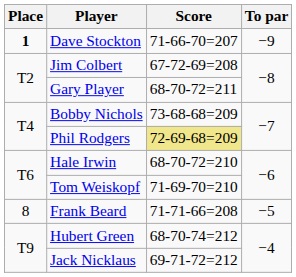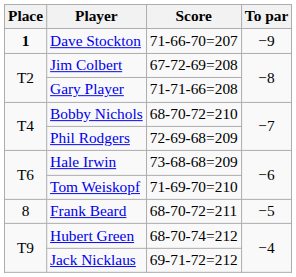 <table class="wikitable">
 <tr>
 <th>Place</th>
 <th>Player</th>
 <th>Score</th>
 <th>To par</th>
 </tr>
 <tr>
 <td align="center"><strong>1</strong></td>
 <td> <a href='#'>Dave Stockton</a></td>
 <td>71-66-70=207</td>
 <td align="center">−9</td>
 </tr>
 <tr>
 <td rowspan=2 align="center">T2</td>
 <td> <a href='#'>Jim Colbert</a></td>
 <td>67-72-69=208</td>
 <td rowspan=2 align="center">−8</td>
 </tr>
 <tr>
 <td> <a href='#'>Gary Player</a></td>
-<td>68-70-72=211</td>
+<td>71-71-66=208</td>
 </tr>
 <tr>
 <td rowspan=2 align="center">T4</td>
 <td> <a href='#'>Bobby Nichols</a></td>
-<td>73-68-68=209</td>
+<td>68-70-72=210</td>
 <td rowspan=2 align="center">−7</td>
 </tr>
 <tr>
 <td> <a href='#'>Phil Rodgers</a></td>
-<td style="background: khaki;">72-69-68=209</td>
+<td>72-69-68=209</td>
 </tr>
 <tr>
 <td rowspan=2 align="center">T6</td>
 <td> <a href='#'>Hale Irwin</a></td>
-<td>68-70-72=210</td>
+<td>73-68-68=209</td>
 <td rowspan=2 align="center">−6</td>
 </tr>
 <tr>
 <td> <a href='#'>Tom Weiskopf</a></td>
 <td>71-69-70=210</td>
 </tr>
 <tr>
 <td align="center">8</td>
 <td> <a href='#'>Frank Beard</a></td>
-<td>71-71-66=208</td>
+<td>68-70-72=211</td>
 <td align="center">−5</td>
 </tr>
 <tr>
 <td rowspan=2 align="center">T9</td>
 <td> <a href='#'>Hubert Green</a></td>
 <td>68-70-74=212</td>
 <td rowspan=2 align="center">−4</td>
 </tr>
 <tr>
 <td> <a href='#'>Jack Nicklaus</a></td>
 <td>69-71-72=212</td>
 </tr>
 </table>
